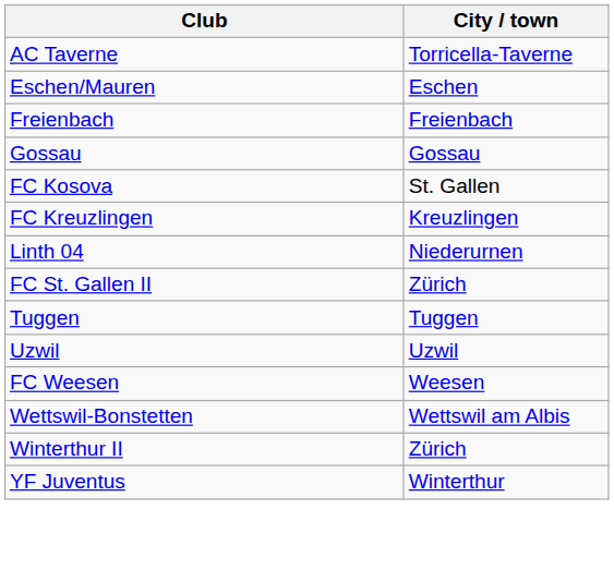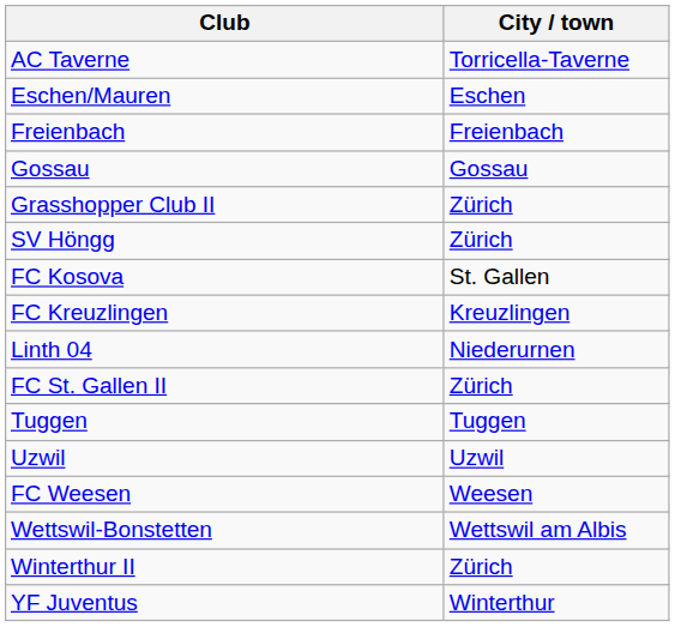 <table class="wikitable sortable">
 <tr>
 <th style="width:300px;">Club</th>
 <th style="width:150px;">City / town</th>
 </tr>
 <tr>
 <td><a href='#'>AC Taverne</a></td>
 <td> <a href='#'>Torricella-Taverne</a></td>
 </tr>
 <tr>
 <td><a href='#'>Eschen/Mauren</a></td>
 <td> <a href='#'>Eschen</a></td>
 </tr>
 <tr>
 <td><a href='#'>Freienbach</a></td>
 <td> <a href='#'>Freienbach</a></td>
 </tr>
 <tr>
 <td><a href='#'>Gossau</a></td>
 <td> <a href='#'>Gossau</a></td>
+</tr>
+<tr>
+<td><a href='#'>Grasshopper Club II</a></td>
+<td> <a href='#'>Zürich</a></td>
+</tr>
+<tr>
+<td><a href='#'>SV Höngg</a></td>
+<td> <a href='#'>Zürich</a></td>
 </tr>
 <tr>
 <td><a href='#'>FC Kosova</a></td>
 <td> St. Gallen</td>
 </tr>
 <tr>
 <td><a href='#'>FC Kreuzlingen</a></td>
 <td> <a href='#'>Kreuzlingen</a></td>
 </tr>
 <tr>
 <td><a href='#'>Linth 04</a></td>
 <td> <a href='#'>Niederurnen</a></td>
 </tr>
 <tr>
 <td><a href='#'>FC St. Gallen II</a></td>
 <td> <a href='#'>Zürich</a></td>
 </tr>
 <tr>
 <td><a href='#'>Tuggen</a></td>
 <td> <a href='#'>Tuggen</a></td>
 </tr>
 <tr>
 <td><a href='#'>Uzwil</a></td>
 <td> <a href='#'>Uzwil</a></td>
 </tr>
 <tr>
 <td><a href='#'>FC Weesen</a></td>
 <td> <a href='#'>Weesen</a></td>
 </tr>
 <tr>
 <td><a href='#'>Wettswil-Bonstetten</a></td>
 <td> <a href='#'>Wettswil am Albis</a></td>
 </tr>
 <tr>
 <td><a href='#'>Winterthur II</a></td>
 <td> <a href='#'>Zürich</a></td>
 </tr>
 <tr>
 <td><a href='#'>YF Juventus</a></td>
 <td> <a href='#'>Winterthur</a></td>
 </tr>
 </table>
